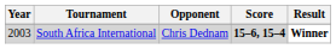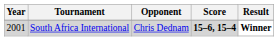 <table class="sortable wikitable" style="font-size: 90%;">
 <tr>
 <th>Year</th>
 <th>Tournament</th>
 <th>Opponent</th>
 <th>Score</th>
 <th>Result</th>
 </tr>
 <tr>
 </tr>
 <tr style="background:#D5D5D5">
-<td align="center">2003</td>
+<td align="center">2001</td>
 <td align="left"><a href='#'>South Africa International</a></td>
 <td align="left"> <a href='#'>Chris Dednam</a></td>
 <td align="left"><strong>15–6, 15–4</strong></td>
 <td style="text-align:left; background:white"> <strong>Winner</strong></td>
 </tr>
 </table>
